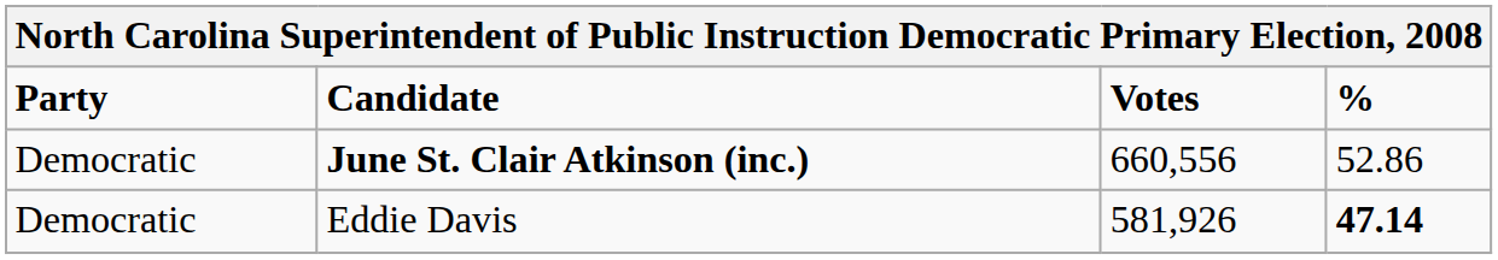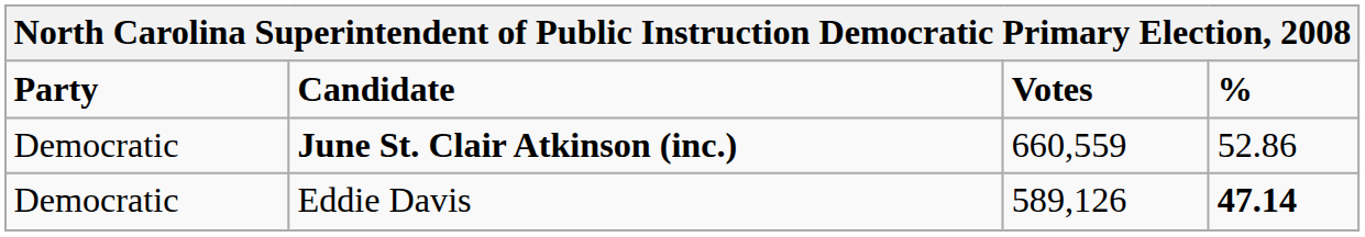 <table class="wikitable">
 <tr>
 <th colspan="4">North Carolina Superintendent of Public Instruction Democratic Primary Election, 2008</th>
 </tr>
 <tr>
 <td><strong>Party</strong></td>
 <td><strong>Candidate</strong></td>
 <td><strong>Votes</strong></td>
 <td><strong>%</strong></td>
 </tr>
 <tr>
 <td>Democratic</td>
 <td><strong>June St. Clair Atkinson (inc.)</strong></td>
-<td>660,556</td>
+<td>660,559</td>
 <td>52.86</td>
 </tr>
 <tr>
 <td>Democratic</td>
 <td>Eddie Davis</td>
-<td>581,926</td>
+<td>589,126</td>
 <td><strong>47.14</strong></td>
 </tr>
 </table>
